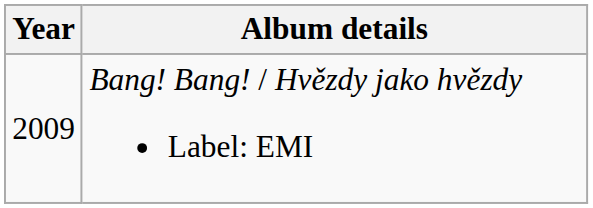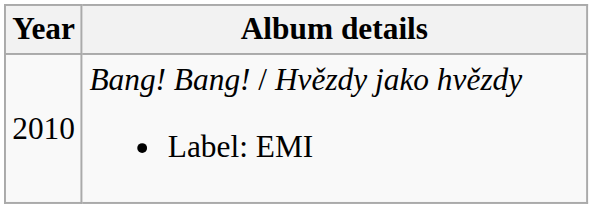 <table class="wikitable" style="text-align:center;">
 <tr>
 <th width="15">Year</th>
 <th width="250">Album details</th>
 </tr>
 <tr>
-<td>2009</td>
+<td>2010</td>
 <td align="left"><em>Bang! Bang!</em> / <em>Hvězdy jako hvězdy</em><br><ul><li>Label: EMI</li></ul></td>
 </tr>
 </table>
